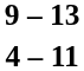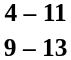 <table style="text-align:center">
 <tr>
 <th width=200></th>
 <th width=100></th>
 <th width=200></th>
 </tr>
 <tr>
 <td align=right></td>
-<td><strong>9 – 13</strong></td>
+<td><strong>4 – 11</strong></td>
 <td align=left></td>
 </tr>
 <tr>
 <td align=right></td>
-<td><strong>4 – 11</strong></td>
+<td><strong>9 – 13</strong></td>
 <td align=left></td>
 </tr>
 </table>
